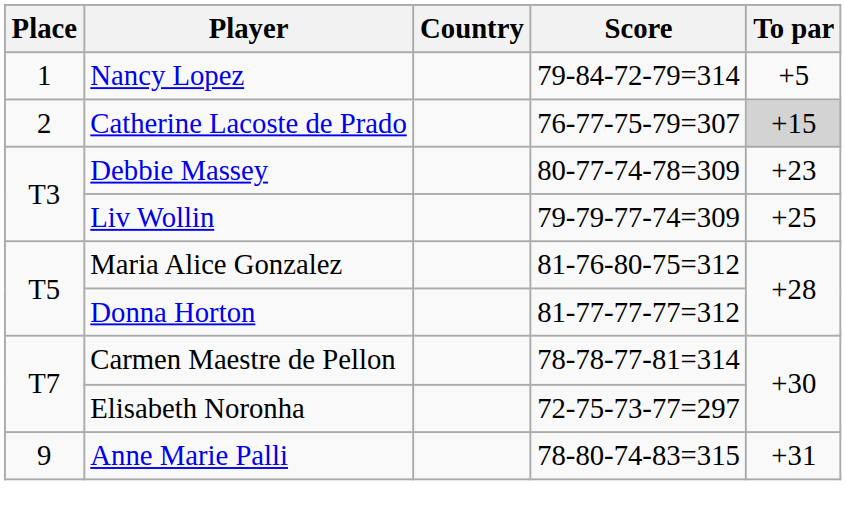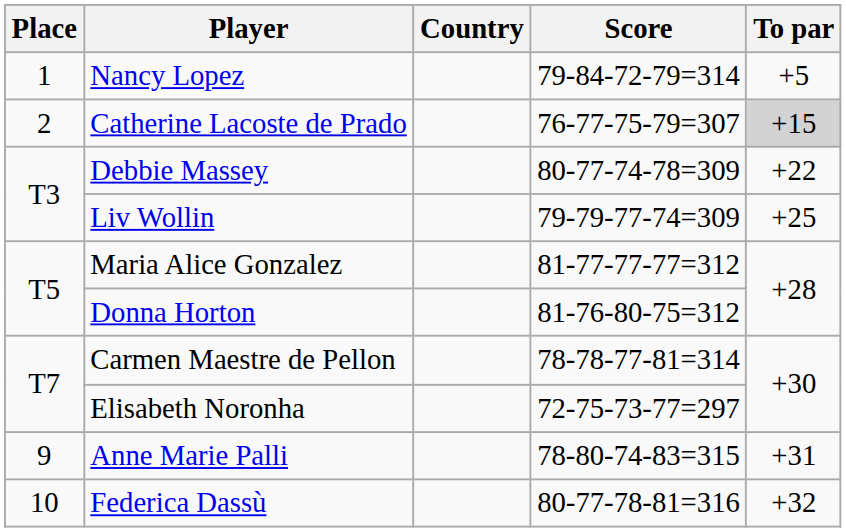 <table class="wikitable" style="font-size:95%;">
 <tr>
 <th>Place</th>
 <th>Player</th>
 <th>Country</th>
 <th>Score</th>
 <th>To par</th>
 </tr>
 <tr>
 <td align=center>1</td>
 <td><a href='#'>Nancy Lopez</a></td>
 <td></td>
 <td>79-84-72-79=314</td>
 <td align=center>+5</td>
 </tr>
 <tr>
 <td align=center>2</td>
 <td><a href='#'>Catherine Lacoste de Prado</a></td>
 <td></td>
 <td>76-77-75-79=307</td>
 <td align=center style="background: lightgrey;">+15</td>
 </tr>
 <tr>
 <td rowspan=2 align=center>T3</td>
 <td><a href='#'>Debbie Massey</a></td>
 <td></td>
 <td>80-77-74-78=309</td>
-<td align=center>+23</td>
+<td align=center>+22</td>
 </tr>
 <tr>
 <td><a href='#'>Liv Wollin</a></td>
 <td></td>
 <td>79-79-77-74=309</td>
 <td align=center>+25</td>
 </tr>
 <tr>
 <td rowspan=2 align=center>T5</td>
 <td>Maria Alice Gonzalez</td>
 <td></td>
-<td>81-76-80-75=312</td>
+<td>81-77-77-77=312</td>
 <td rowspan=2 align=center>+28</td>
 </tr>
 <tr>
 <td><a href='#'>Donna Horton</a></td>
 <td></td>
-<td>81-77-77-77=312</td>
+<td>81-76-80-75=312</td>
 </tr>
 <tr>
 <td rowspan=2 align=center>T7</td>
 <td>Carmen Maestre de Pellon</td>
 <td></td>
 <td>78-78-77-81=314</td>
 <td rowspan=2 align=center>+30</td>
 </tr>
 <tr>
 <td>Elisabeth Noronha</td>
 <td></td>
 <td>72-75-73-77=297</td>
 </tr>
 <tr>
 <td align=center>9</td>
 <td><a href='#'>Anne Marie Palli</a></td>
 <td></td>
 <td>78-80-74-83=315</td>
 <td align=center>+31</td>
 </tr>
+<tr>
+<td align=center>10</td>
+<td><a href='#'>Federica Dassù</a></td>
+<td></td>
+<td>80-77-78-81=316</td>
+<td align=center>+32</td>
+</tr>
 </table>
